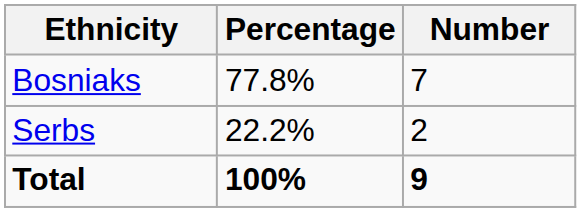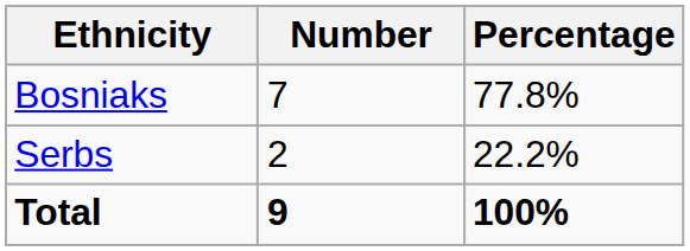 <table class="wikitable">
 <tr>
 <th width="100px">Ethnicity</th>
+<th width="80px">Number</th>
 <th width="80px">Percentage</th>
-<th width="80px">Number</th>
 </tr>
 <tr>
 <td><a href='#'>Bosniaks</a></td>
+<td>7</td>
 <td>77.8%</td>
-<td>7</td>
 </tr>
 <tr>
 <td><a href='#'>Serbs</a></td>
+<td>2</td>
 <td>22.2%</td>
-<td>2</td>
 </tr>
 <tr>
 <td><strong>Total</strong></td>
+<td><strong>9</strong></td>
 <td><strong>100%</strong></td>
-<td><strong>9</strong></td>
 </tr>
 </table>
